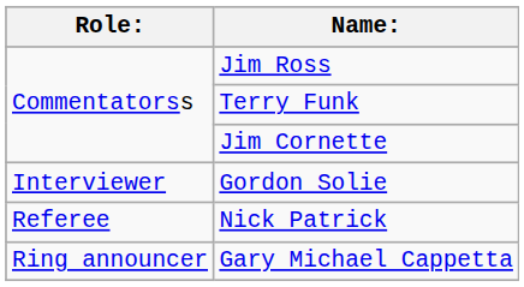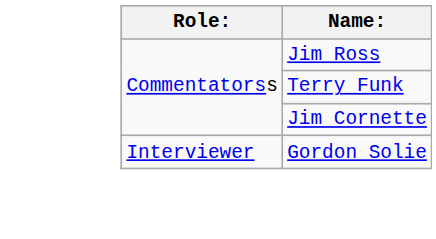 <table class=wikitable style="font-size:90%; margin: 0.5em 0 0.5em 1em; float: right; clear: right;">
 <tr>
 <th>Role:</th>
 <th>Name:</th>
 </tr>
 <tr>
 <td rowspan=3><a href='#'>Commentators</a>s</td>
 <td><a href='#'>Jim Ross</a></td>
 </tr>
 <tr>
 <td><a href='#'>Terry Funk</a></td>
 </tr>
 <tr>
 <td><a href='#'>Jim Cornette</a></td>
 </tr>
 <tr>
 <td><a href='#'>Interviewer</a></td>
 <td><a href='#'>Gordon Solie</a></td>
 </tr>
-<tr>
-<td><a href='#'>Referee</a></td>
-<td><a href='#'>Nick Patrick</a></td>
-</tr>
-<tr>
-<td><a href='#'>Ring announcer</a></td>
-<td><a href='#'>Gary Michael Cappetta</a></td>
-</tr>
 </table>
